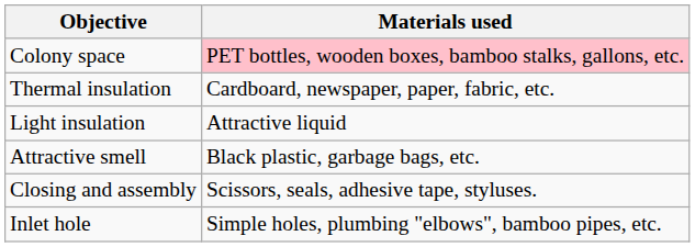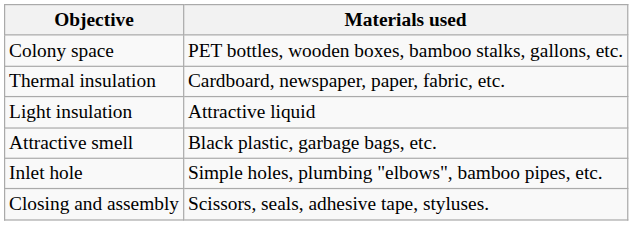 <table class="wikitable">
 <tr>
 <th>Objective</th>
 <th>Materials used</th>
 </tr>
 <tr>
 <td>Colony space</td>
-<td style="background: pink;">PET bottles, wooden boxes, bamboo stalks, gallons, etc.</td>
+<td>PET bottles, wooden boxes, bamboo stalks, gallons, etc.</td>
 </tr>
 <tr>
 <td>Thermal insulation</td>
 <td>Cardboard, newspaper, paper, fabric, etc.</td>
 </tr>
 <tr>
 <td>Light insulation</td>
 <td>Attractive liquid</td>
 </tr>
 <tr>
 <td>Attractive smell</td>
 <td>Black plastic, garbage bags, etc.</td>
 </tr>
 <tr>
+<td>Inlet hole</td>
+<td>Simple holes, plumbing "elbows", bamboo pipes, etc.</td>
+</tr>
+<tr>
 <td>Closing and assembly</td>
 <td>Scissors, seals, adhesive tape, styluses.</td>
 </tr>
-<tr>
-<td>Inlet hole</td>
-<td>Simple holes, plumbing "elbows", bamboo pipes, etc.</td>
-</tr>
 </table>
